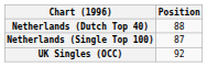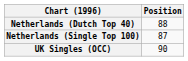 <table class="wikitable sortable plainrowheaders" style="text-align:center">
 <tr>
 <th scope="col">Chart (1996)</th>
 <th scope="col">Position</th>
 </tr>
 <tr>
 <th scope="row">Netherlands (Dutch Top 40)</th>
 <td>88</td>
 </tr>
 <tr>
 <th scope="row">Netherlands (Single Top 100)</th>
 <td>87</td>
 </tr>
 <tr>
 <th scope="row">UK Singles (OCC)</th>
-<td>92</td>
+<td>90</td>
 </tr>
 </table>
